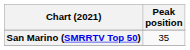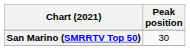 <table class="wikitable sortable plainrowheaders" style="text-align:center;">
 <tr>
 <th scope="col">Chart (2021)</th>
 <th scope="col">Peak<br>position</th>
 </tr>
 <tr>
 </tr>
 <tr>
 <th scope="row">San Marino (<a href='#'>SMRRTV Top 50</a>)</th>
-<td>35</td>
+<td>30</td>
 </tr>
 <tr>
 </tr>
 </table>
